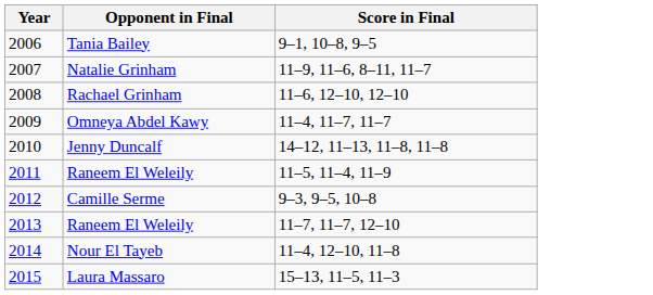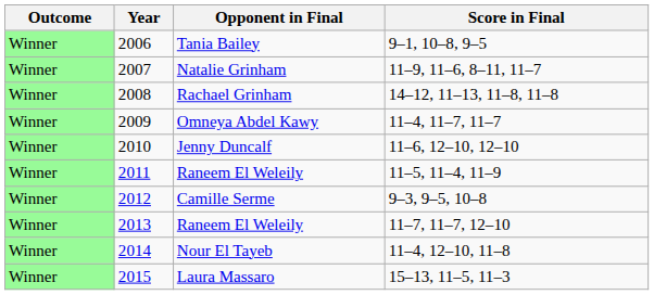 <table class="sortable wikitable">
 <tr>
+<th width="100">Outcome</th>
 <th width="50">Year</th>
 <th width="200">Opponent in Final</th>
 <th width="250">Score in Final</th>
 </tr>
 <tr>
+<td bgcolor="98FB98">Winner</td>
 <td>2006</td>
 <td>   <a href='#'>Tania Bailey</a></td>
 <td>9–1, 10–8, 9–5</td>
 </tr>
 <tr>
+<td bgcolor="98FB98">Winner</td>
 <td>2007</td>
 <td>   <a href='#'>Natalie Grinham</a></td>
 <td>11–9, 11–6, 8–11, 11–7</td>
 </tr>
 <tr>
+<td bgcolor="98FB98">Winner</td>
 <td>2008</td>
 <td>   <a href='#'>Rachael Grinham</a></td>
-<td>11–6, 12–10, 12–10</td>
+<td>14–12, 11–13, 11–8, 11–8</td>
 </tr>
 <tr>
+<td bgcolor="98FB98">Winner</td>
 <td>2009</td>
 <td>   <a href='#'>Omneya Abdel Kawy</a></td>
 <td>11–4, 11–7, 11–7</td>
 </tr>
 <tr>
+<td bgcolor="98FB98">Winner</td>
 <td>2010</td>
 <td>   <a href='#'>Jenny Duncalf</a></td>
-<td>14–12, 11–13, 11–8, 11–8</td>
+<td>11–6, 12–10, 12–10</td>
 </tr>
 <tr>
+<td bgcolor="98FB98">Winner</td>
 <td><a href='#'>2011</a></td>
 <td>   <a href='#'>Raneem El Weleily</a></td>
 <td>11–5, 11–4, 11–9</td>
 </tr>
 <tr>
+<td bgcolor="98FB98">Winner</td>
 <td><a href='#'>2012</a></td>
 <td>   <a href='#'>Camille Serme</a></td>
 <td>9–3, 9–5, 10–8</td>
 </tr>
 <tr>
+<td bgcolor="98FB98">Winner</td>
 <td><a href='#'>2013</a></td>
 <td>   <a href='#'>Raneem El Weleily</a></td>
 <td>11–7, 11–7, 12–10</td>
 </tr>
 <tr>
+<td bgcolor="98FB98">Winner</td>
 <td><a href='#'>2014</a></td>
 <td>   <a href='#'>Nour El Tayeb</a></td>
 <td>11–4, 12–10, 11–8</td>
 </tr>
 <tr>
+<td bgcolor="98FB98">Winner</td>
 <td><a href='#'>2015</a></td>
 <td> <a href='#'>Laura Massaro</a></td>
 <td>15–13, 11–5, 11–3</td>
 </tr>
 </table>
